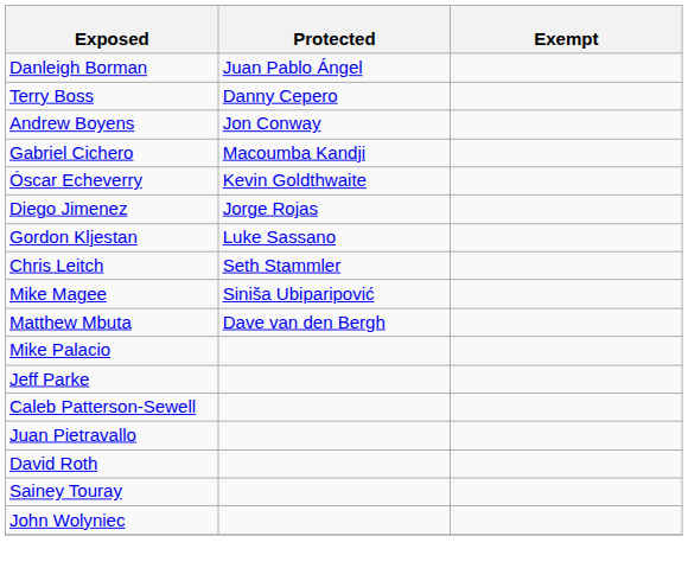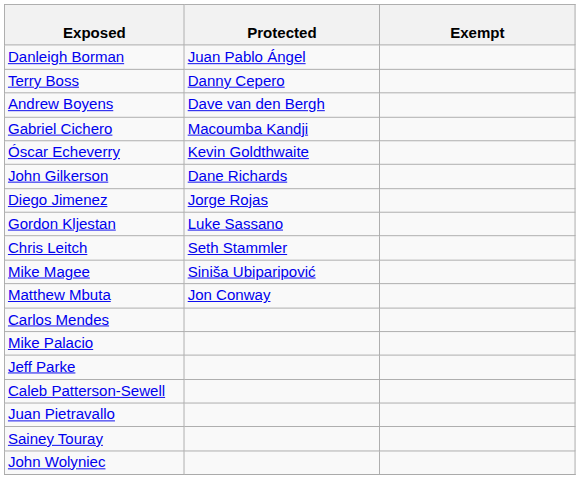 <table class="wikitable">
 <tr>
 <th style="width:23%"><br>Exposed</th>
 <th style="width:25%"><br>Protected</th>
 <th style="width:25%"><br>Exempt</th>
 </tr>
 <tr>
 <td><a href='#'>Danleigh Borman</a></td>
 <td><a href='#'>Juan Pablo Ángel</a></td>
 <td></td>
 </tr>
 <tr>
 <td><a href='#'>Terry Boss</a></td>
 <td><a href='#'>Danny Cepero</a></td>
 <td></td>
 </tr>
 <tr>
 <td><a href='#'>Andrew Boyens</a></td>
-<td><a href='#'>Jon Conway</a></td>
+<td><a href='#'>Dave van den Bergh</a></td>
 <td></td>
 </tr>
 <tr>
 <td><a href='#'>Gabriel Cichero</a></td>
 <td><a href='#'>Macoumba Kandji</a></td>
 <td></td>
 </tr>
 <tr>
 <td><a href='#'>Óscar Echeverry</a></td>
 <td><a href='#'>Kevin Goldthwaite</a></td>
+<td></td>
+</tr>
+<tr>
+<td><a href='#'>John Gilkerson</a></td>
+<td><a href='#'>Dane Richards</a></td>
 <td></td>
 </tr>
 <tr>
 <td><a href='#'>Diego Jimenez</a></td>
 <td><a href='#'>Jorge Rojas</a></td>
 <td></td>
 </tr>
 <tr>
 <td><a href='#'>Gordon Kljestan</a></td>
 <td><a href='#'>Luke Sassano</a></td>
 <td></td>
 </tr>
 <tr>
 <td><a href='#'>Chris Leitch</a></td>
 <td><a href='#'>Seth Stammler</a></td>
 <td></td>
 </tr>
 <tr>
 <td><a href='#'>Mike Magee</a></td>
 <td><a href='#'>Siniša Ubiparipović</a></td>
 <td></td>
 </tr>
 <tr>
 <td><a href='#'>Matthew Mbuta</a></td>
-<td><a href='#'>Dave van den Bergh</a></td>
+<td><a href='#'>Jon Conway</a></td>
+<td></td>
+</tr>
+<tr>
+<td><a href='#'>Carlos Mendes</a></td>
+<td></td>
 <td></td>
 </tr>
 <tr>
 <td><a href='#'>Mike Palacio</a></td>
 <td></td>
 <td></td>
 </tr>
 <tr>
 <td><a href='#'>Jeff Parke</a></td>
 <td></td>
 <td></td>
 </tr>
 <tr>
 <td><a href='#'>Caleb Patterson-Sewell</a></td>
 <td></td>
 <td></td>
 </tr>
 <tr>
 <td><a href='#'>Juan Pietravallo</a></td>
 <td></td>
 <td></td>
 </tr>
 <tr>
-<td><a href='#'>David Roth</a></td>
-<td></td>
-<td></td>
-</tr>
-<tr>
 <td><a href='#'>Sainey Touray</a></td>
 <td></td>
 <td></td>
 </tr>
 <tr>
 <td><a href='#'>John Wolyniec</a></td>
 <td></td>
 <td></td>
 </tr>
 <tr>
 </tr>
 </table>
